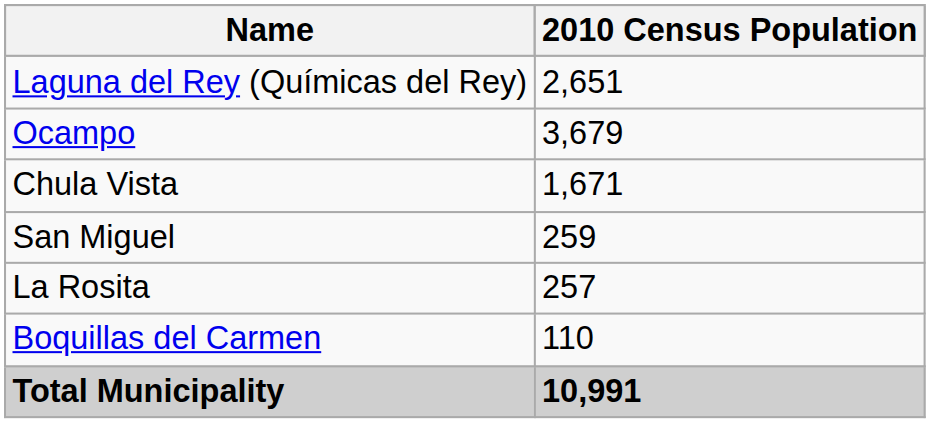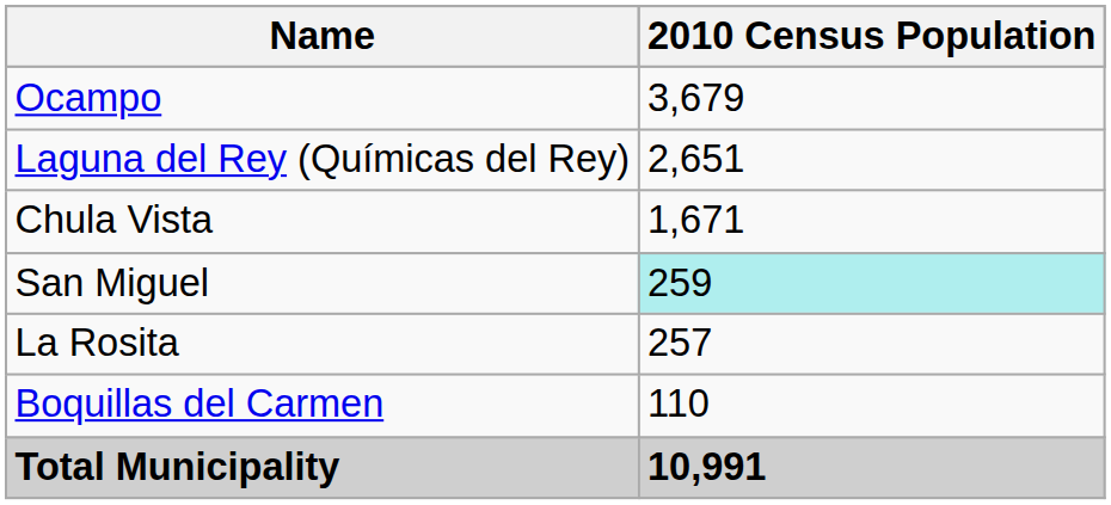 <table class="wikitable">
 <tr style="background:#000000; color:black;">
 <th><strong>Name</strong></th>
 <th><strong>2010 Census Population</strong></th>
 </tr>
 <tr>
+<td><a href='#'>Ocampo</a></td>
+<td>3,679</td>
+</tr>
+<tr>
 <td><a href='#'>Laguna del Rey</a> (Químicas del Rey)</td>
 <td>2,651</td>
-</tr>
-<tr>
-<td><a href='#'>Ocampo</a></td>
-<td>3,679</td>
 </tr>
 <tr>
 <td>Chula Vista</td>
 <td>1,671</td>
 </tr>
 <tr>
 <td>San Miguel</td>
-<td>259</td>
+<td style="background: paleturquoise;">259</td>
 </tr>
 <tr>
 <td>La Rosita</td>
 <td>257</td>
 </tr>
 <tr>
 <td><a href='#'>Boquillas del Carmen</a></td>
 <td>110</td>
 </tr>
 <tr style="background:#CFCFCF;">
 <td><strong>Total Municipality</strong></td>
 <td><strong>10,991</strong></td>
 </tr>
 </table>
